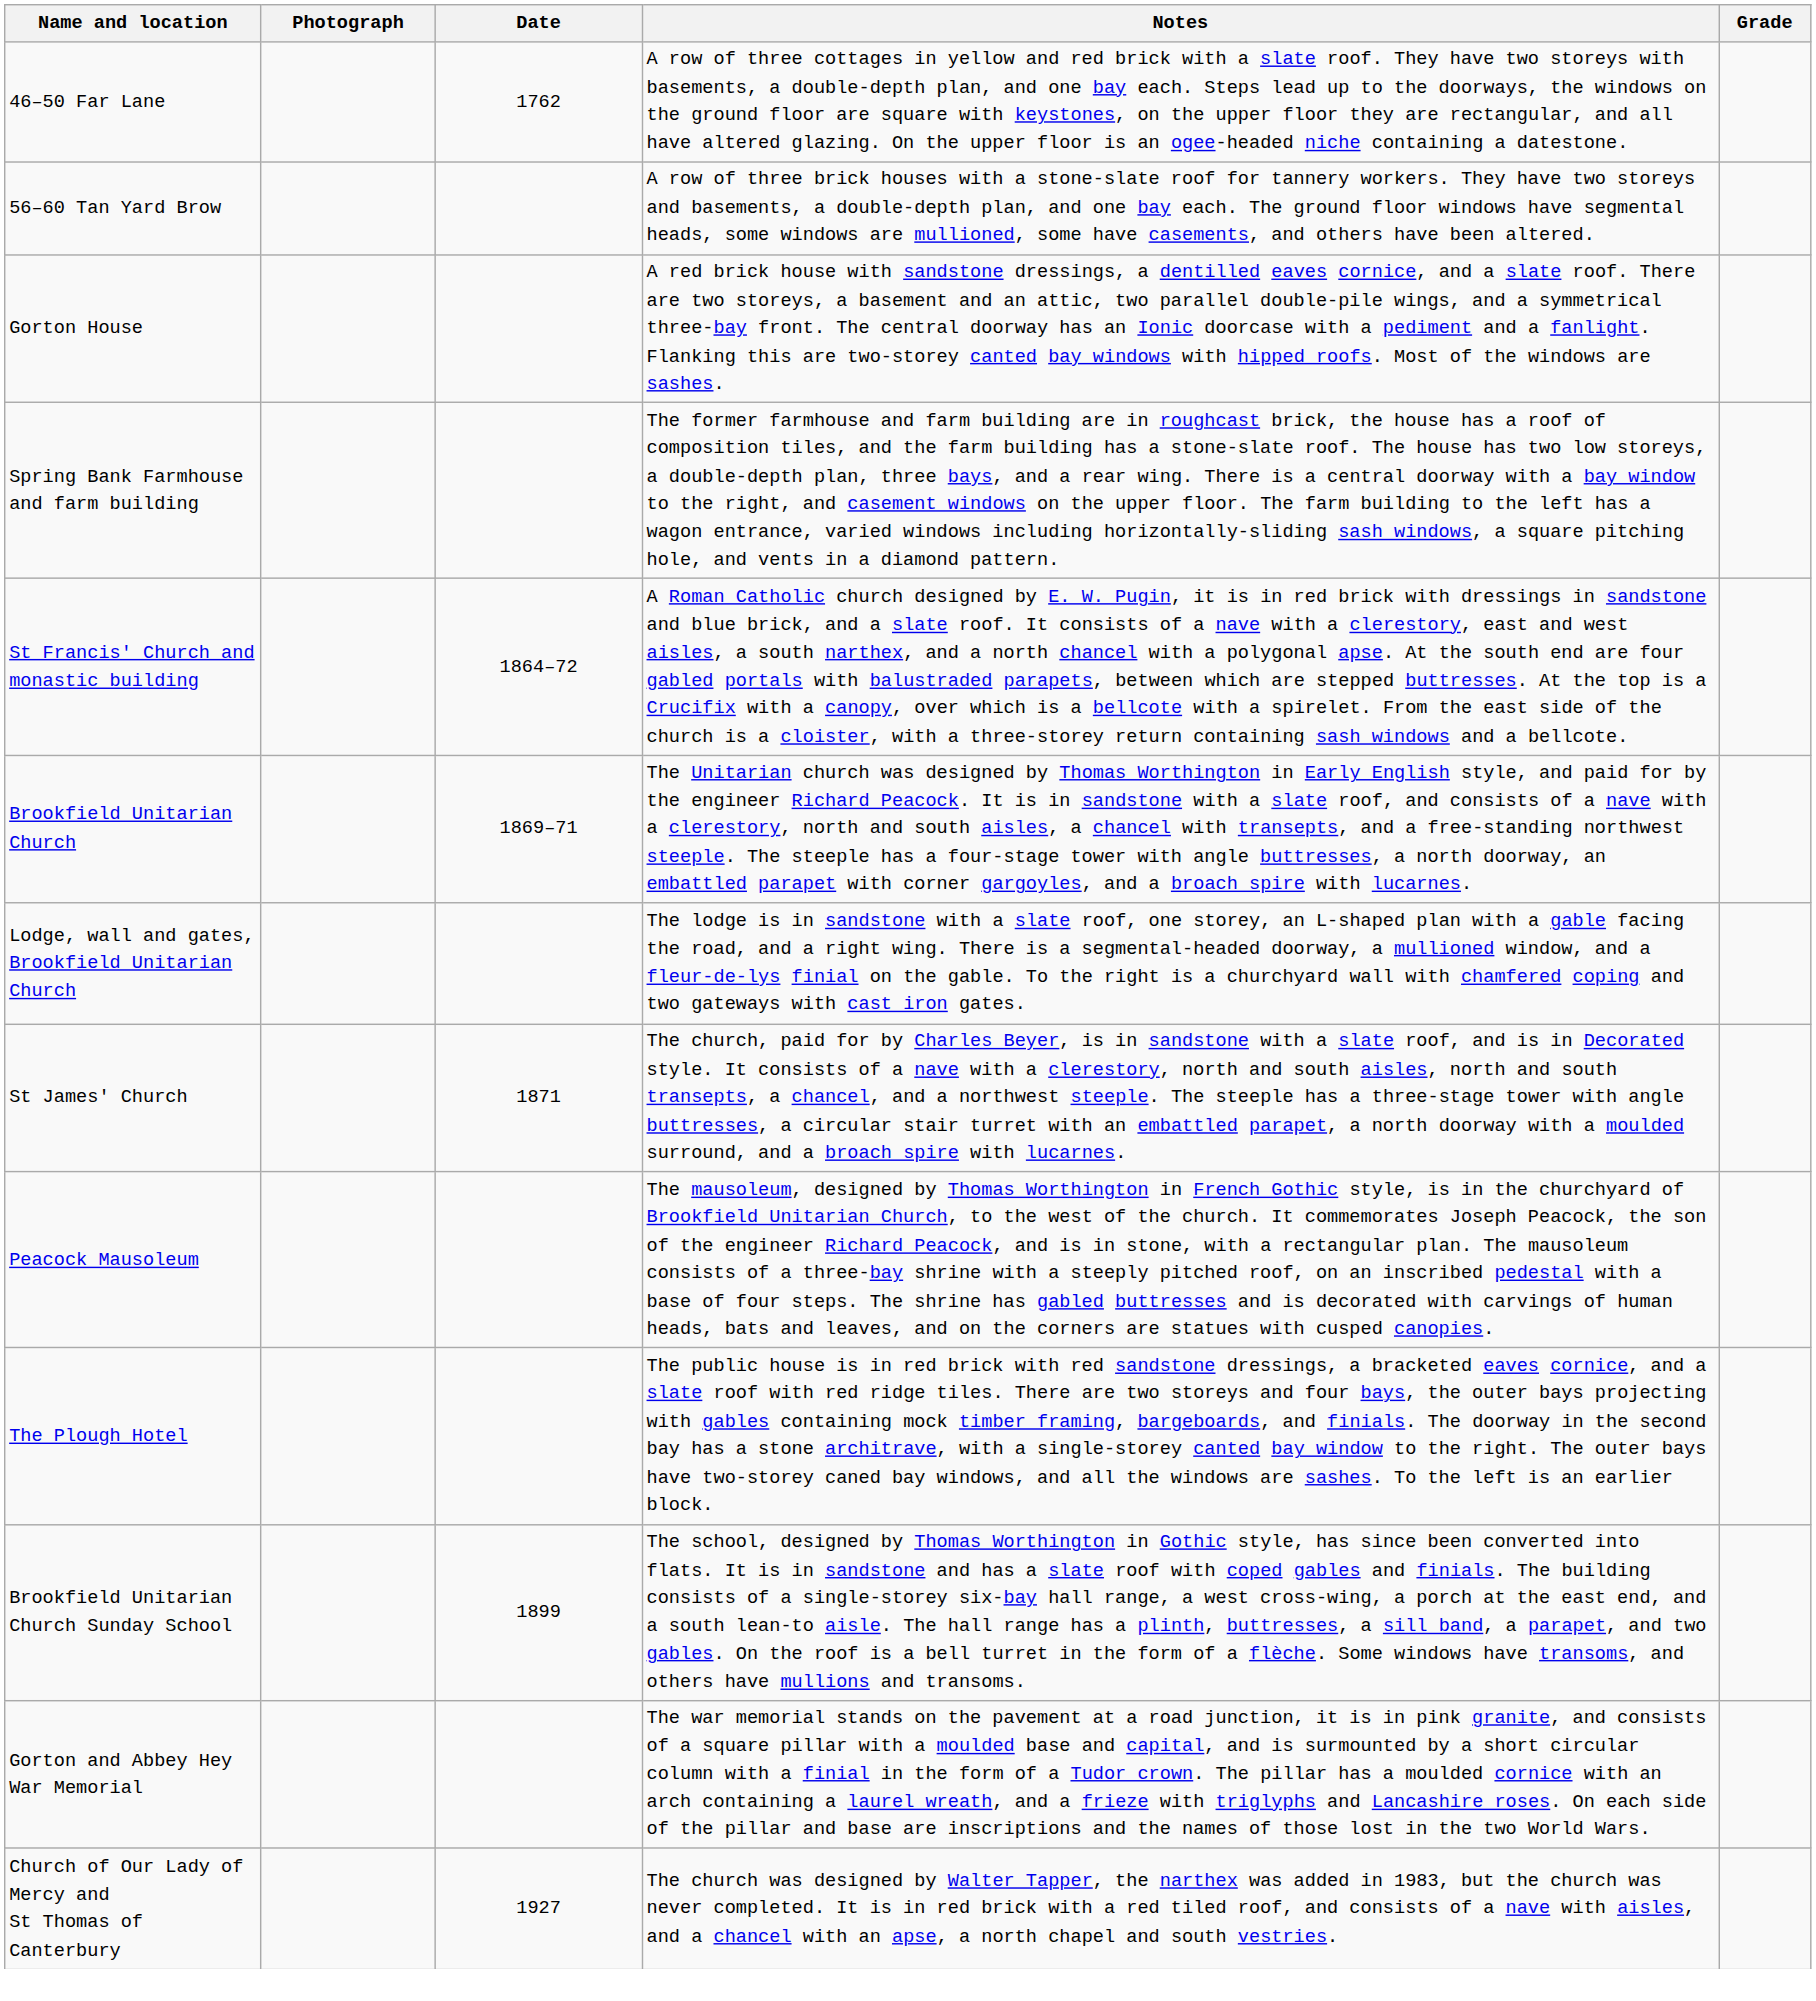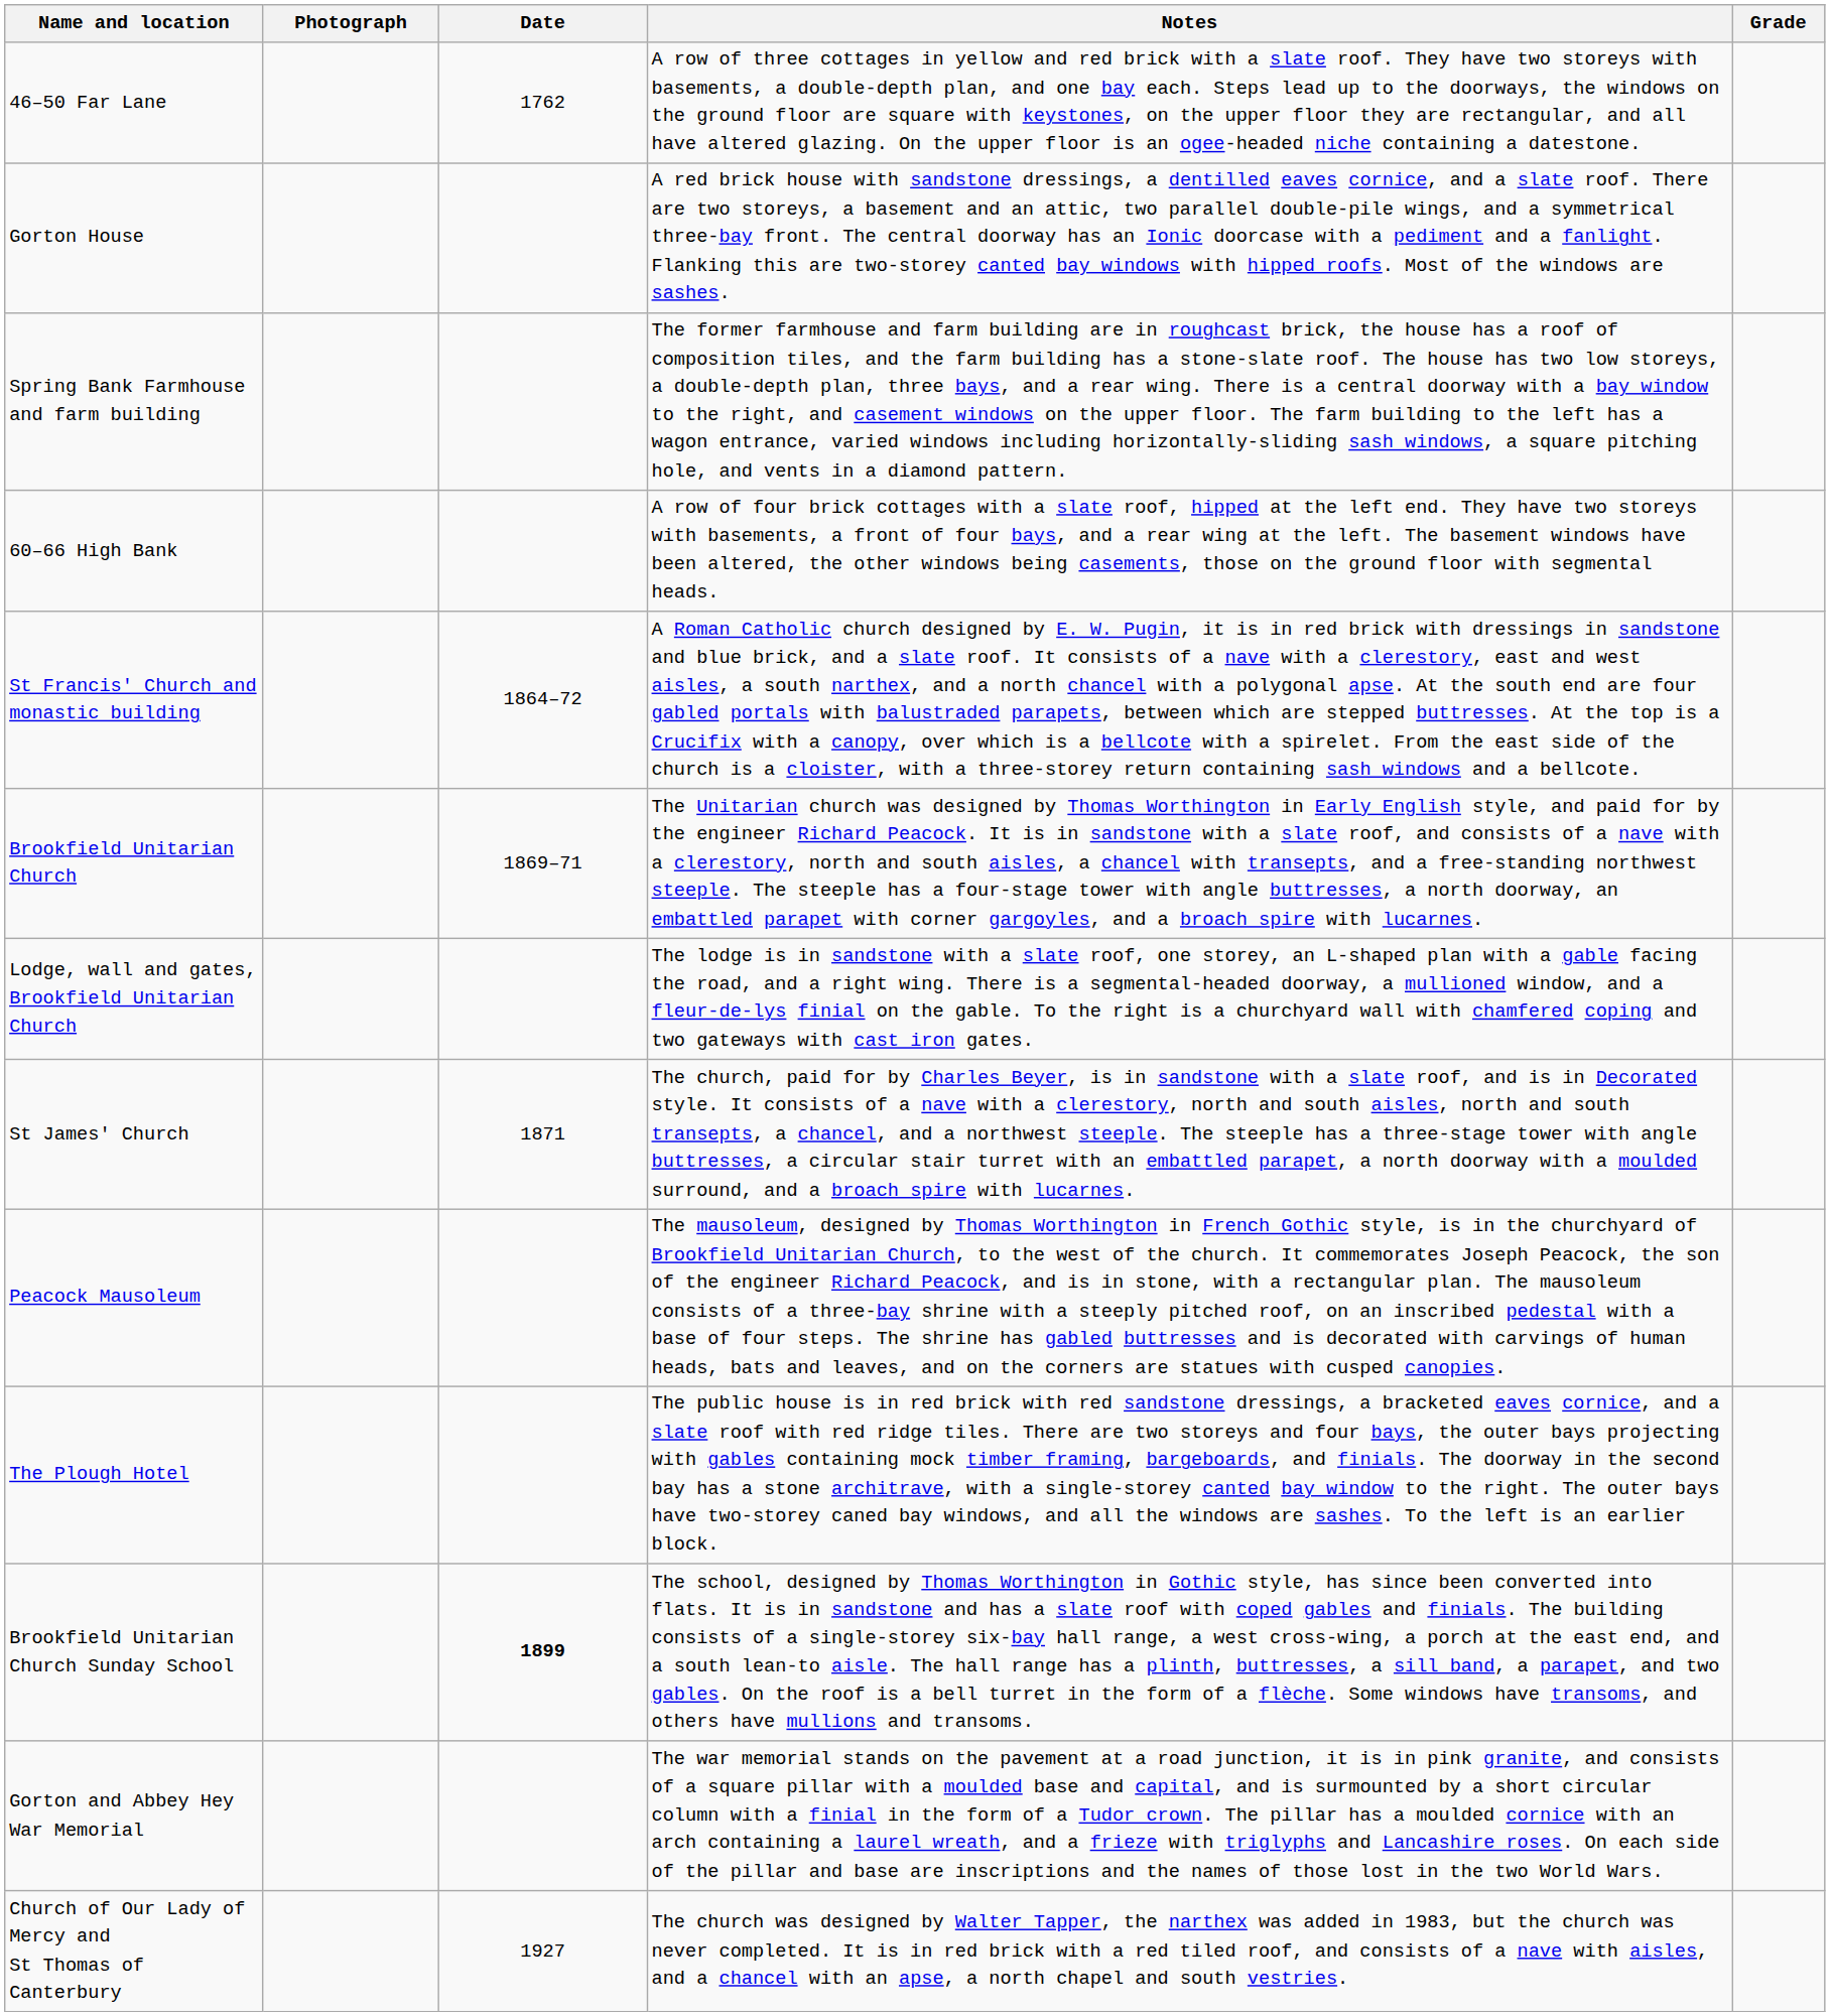 <table class="wikitable sortable plainrowheaders" style="width:100%; border:0; text-align:left; line-height:150%;">
 <tr>
 <th scope="col" style="width:150px">Name and location</th>
 <th scope="col" style="width:100px" class="unsortable">Photograph</th>
 <th scope="col" style="width:120px">Date</th>
 <th scope="col" style="width:650px" class="unsortable">Notes</th>
 <th scope="col" style="width:50px">Grade</th>
 </tr>
 <tr>
 <td>46–50 Far Lane<br><small></small></td>
 <td></td>
 <td align="center">1762</td>
 <td>A row of three cottages in yellow and red brick with a <a href='#'>slate</a> roof. They have two storeys with basements, a double-depth plan, and one <a href='#'>bay</a> each. Steps lead up to the doorways, the windows on the ground floor are square with <a href='#'>keystones</a>, on the upper floor they are rectangular, and all have altered glazing. On the upper floor is an <a href='#'>ogee</a>-headed <a href='#'>niche</a> containing a datestone.</td>
 <td align="center" ></td>
 </tr>
 <tr>
-<td>56–60 Tan Yard Brow<br><small></small></td>
-<td></td>
-<td align="center"></td>
-<td>A row of three brick houses with a stone-slate roof for tannery workers. They have two storeys and basements, a double-depth plan, and one <a href='#'>bay</a> each. The ground floor windows have segmental heads, some windows are <a href='#'>mullioned</a>, some have <a href='#'>casements</a>, and others have been altered.</td>
-<td align="center" ></td>
-</tr>
-<tr>
 <td>Gorton House<br><small></small></td>
 <td></td>
 <td align="center"></td>
 <td>A red brick house with <a href='#'>sandstone</a> dressings, a <a href='#'>dentilled</a> <a href='#'>eaves</a> <a href='#'>cornice</a>, and a <a href='#'>slate</a> roof. There are two storeys, a basement and an attic, two parallel double-pile wings, and a symmetrical three-<a href='#'>bay</a> front. The central doorway has an <a href='#'>Ionic</a> doorcase with a <a href='#'>pediment</a> and a <a href='#'>fanlight</a>. Flanking this are two-storey <a href='#'>canted</a> <a href='#'>bay windows</a> with <a href='#'>hipped roofs</a>. Most of the windows are <a href='#'>sashes</a>.</td>
 <td align="center" ></td>
 </tr>
 <tr>
 <td>Spring Bank Farmhouse and farm building<br><small></small></td>
 <td></td>
 <td align="center"></td>
 <td>The former farmhouse and farm building are in <a href='#'>roughcast</a> brick, the house has a roof of composition tiles, and the farm building has a stone-slate roof. The house has two low storeys, a double-depth plan, three <a href='#'>bays</a>, and a rear wing. There is a central doorway with a <a href='#'>bay window</a> to the right, and <a href='#'>casement windows</a> on the upper floor. The farm building to the left has a wagon entrance, varied windows including horizontally-sliding <a href='#'>sash windows</a>, a square pitching hole, and vents in a diamond pattern.</td>
+<td align="center" ></td>
+</tr>
+<tr>
+<td>60–66 High Bank<br><small></small></td>
+<td></td>
+<td align="center"></td>
+<td>A row of four brick cottages with a <a href='#'>slate</a> roof, <a href='#'>hipped</a> at the left end. They have two storeys with basements, a front of four <a href='#'>bays</a>, and a rear wing at the left. The basement windows have been altered, the other windows being <a href='#'>casements</a>, those on the ground floor with segmental heads.</td>
 <td align="center" ></td>
 </tr>
 <tr>
 <td><a href='#'>St Francis' Church and monastic building</a><br><small></small></td>
 <td></td>
 <td align="center">1864–72</td>
 <td>A <a href='#'>Roman Catholic</a> church designed by <a href='#'>E. W. Pugin</a>, it is in red brick with dressings in <a href='#'>sandstone</a> and blue brick, and a <a href='#'>slate</a> roof. It consists of a <a href='#'>nave</a> with a <a href='#'>clerestory</a>, east and west <a href='#'>aisles</a>, a south <a href='#'>narthex</a>, and a north <a href='#'>chancel</a> with a polygonal <a href='#'>apse</a>. At the south end are four <a href='#'>gabled</a> <a href='#'>portals</a> with <a href='#'>balustraded</a> <a href='#'>parapets</a>, between which are stepped <a href='#'>buttresses</a>. At the top is a <a href='#'>Crucifix</a> with a <a href='#'>canopy</a>, over which is a <a href='#'>bellcote</a> with a spirelet. From the east side of the church is a <a href='#'>cloister</a>, with a three-storey return containing <a href='#'>sash windows</a> and a bellcote.</td>
 <td align="center" ></td>
 </tr>
 <tr>
 <td><a href='#'>Brookfield Unitarian Church</a><br><small></small></td>
 <td></td>
 <td align="center">1869–71</td>
 <td>The <a href='#'>Unitarian</a> church was designed by <a href='#'>Thomas Worthington</a> in <a href='#'>Early English</a> style, and paid for by the engineer <a href='#'>Richard Peacock</a>. It is in <a href='#'>sandstone</a> with a <a href='#'>slate</a> roof, and consists of a <a href='#'>nave</a> with a <a href='#'>clerestory</a>, north and south <a href='#'>aisles</a>, a <a href='#'>chancel</a> with <a href='#'>transepts</a>, and a free-standing northwest <a href='#'>steeple</a>. The steeple has a four-stage tower with angle <a href='#'>buttresses</a>, a north doorway, an <a href='#'>embattled</a> <a href='#'>parapet</a> with corner <a href='#'>gargoyles</a>, and a <a href='#'>broach spire</a> with <a href='#'>lucarnes</a>.</td>
 <td align="center" ></td>
 </tr>
 <tr>
 <td>Lodge, wall and gates,<br><a href='#'>Brookfield Unitarian Church</a><br><small></small></td>
 <td></td>
 <td align="center"></td>
 <td>The lodge is in <a href='#'>sandstone</a> with a <a href='#'>slate</a> roof, one storey, an L-shaped plan with a <a href='#'>gable</a> facing the road, and a right wing. There is a segmental-headed doorway, a <a href='#'>mullioned</a> window, and a <a href='#'>fleur-de-lys</a> <a href='#'>finial</a> on the gable. To the right is a churchyard wall with <a href='#'>chamfered</a> <a href='#'>coping</a> and two gateways with <a href='#'>cast iron</a> gates.</td>
 <td align="center" ></td>
 </tr>
 <tr>
 <td>St James' Church<br><small></small></td>
 <td></td>
 <td align="center">1871</td>
 <td>The church, paid for by <a href='#'>Charles Beyer</a>, is in <a href='#'>sandstone</a> with a <a href='#'>slate</a> roof, and is in <a href='#'>Decorated</a> style. It consists of a <a href='#'>nave</a> with a <a href='#'>clerestory</a>, north and south <a href='#'>aisles</a>, north and south <a href='#'>transepts</a>, a <a href='#'>chancel</a>, and a northwest <a href='#'>steeple</a>. The steeple has a three-stage tower with angle <a href='#'>buttresses</a>, a circular stair turret with an <a href='#'>embattled</a> <a href='#'>parapet</a>, a north doorway with a <a href='#'>moulded</a> surround, and a <a href='#'>broach spire</a> with <a href='#'>lucarnes</a>.</td>
 <td align="center" ></td>
 </tr>
 <tr>
 <td><a href='#'>Peacock Mausoleum</a><br><small></small></td>
 <td></td>
 <td align="center"></td>
 <td>The <a href='#'>mausoleum</a>, designed by <a href='#'>Thomas Worthington</a> in <a href='#'>French Gothic</a> style, is in the churchyard of <a href='#'>Brookfield Unitarian Church</a>, to the west of the church. It commemorates Joseph Peacock, the son of the engineer <a href='#'>Richard Peacock</a>, and is in stone, with a rectangular plan. The mausoleum consists of a three-<a href='#'>bay</a> shrine with a steeply pitched roof, on an inscribed <a href='#'>pedestal</a> with a base of four steps. The shrine has <a href='#'>gabled</a> <a href='#'>buttresses</a> and is decorated with carvings of human heads, bats and leaves, and on the corners are statues with cusped <a href='#'>canopies</a>.</td>
 <td align="center" ></td>
 </tr>
 <tr>
 <td><a href='#'>The Plough Hotel</a><br><small></small></td>
 <td></td>
 <td align="center"></td>
 <td>The public house is in red brick with red <a href='#'>sandstone</a> dressings, a bracketed <a href='#'>eaves</a> <a href='#'>cornice</a>, and a <a href='#'>slate</a> roof with red ridge tiles. There are two storeys and four <a href='#'>bays</a>, the outer bays projecting with <a href='#'>gables</a> containing mock <a href='#'>timber framing</a>, <a href='#'>bargeboards</a>, and <a href='#'>finials</a>. The doorway in the second bay has a stone <a href='#'>architrave</a>, with a single-storey <a href='#'>canted</a> <a href='#'>bay window</a> to the right. The outer bays have two-storey caned bay windows, and all the windows are <a href='#'>sashes</a>. To the left is an earlier block.</td>
 <td align="center" ></td>
 </tr>
 <tr>
 <td>Brookfield Unitarian Church Sunday School<br><small></small></td>
 <td></td>
-<td align="center">1899</td>
+<td align="center"><strong>1899</strong></td>
 <td>The school, designed by <a href='#'>Thomas Worthington</a> in <a href='#'>Gothic</a> style, has since been converted into flats. It is in <a href='#'>sandstone</a> and has a <a href='#'>slate</a> roof with <a href='#'>coped</a> <a href='#'>gables</a> and <a href='#'>finials</a>. The building consists of a single-storey six-<a href='#'>bay</a> hall range, a west cross-wing, a porch at the east end, and a south lean-to <a href='#'>aisle</a>. The hall range has a <a href='#'>plinth</a>, <a href='#'>buttresses</a>, a <a href='#'>sill band</a>, a <a href='#'>parapet</a>, and two <a href='#'>gables</a>. On the roof is a bell turret in the form of a <a href='#'>flèche</a>. Some windows have <a href='#'>transoms</a>, and others have <a href='#'>mullions</a> and transoms.</td>
 <td align="center" ></td>
 </tr>
 <tr>
 <td>Gorton and Abbey Hey War Memorial<br><small></small></td>
 <td></td>
 <td align="center"></td>
 <td>The war memorial stands on the pavement at a road junction, it is in pink <a href='#'>granite</a>, and consists of a square pillar with a <a href='#'>moulded</a> base and <a href='#'>capital</a>, and is surmounted by a short circular column with a <a href='#'>finial</a> in the form of a <a href='#'>Tudor crown</a>. The pillar has a moulded <a href='#'>cornice</a> with an arch containing a <a href='#'>laurel wreath</a>, and a <a href='#'>frieze</a> with <a href='#'>triglyphs</a> and <a href='#'>Lancashire roses</a>. On each side of the pillar and base are inscriptions and the names of those lost in the two World Wars.</td>
 <td align="center" ></td>
 </tr>
 <tr>
 <td>Church of Our Lady of Mercy and<br>St Thomas of Canterbury<br><small></small></td>
 <td></td>
 <td align="center">1927</td>
 <td>The church was designed by <a href='#'>Walter Tapper</a>, the <a href='#'>narthex</a> was added in 1983, but the church was never completed. It is in red brick with a red tiled roof, and consists of a <a href='#'>nave</a> with <a href='#'>aisles</a>, and a <a href='#'>chancel</a> with an <a href='#'>apse</a>, a north chapel and south <a href='#'>vestries</a>.</td>
 <td align="center" ></td>
 </tr>
 <tr>
 </tr>
 </table>
